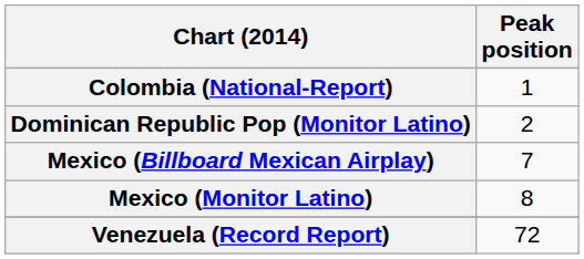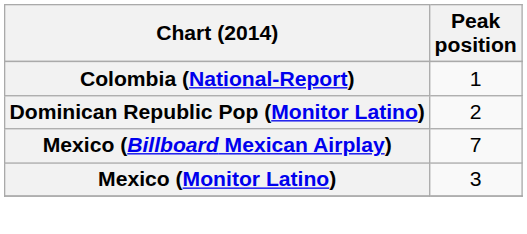 <table class="wikitable sortable plainrowheaders" style="text-align:center">
 <tr>
 <th scope="col">Chart (2014)</th>
 <th scope="col">Peak<br> position</th>
 </tr>
 <tr>
 </tr>
 <tr>
 <th scope="row">Colombia (<a href='#'>National-Report</a>)</th>
 <td>1</td>
 </tr>
 <tr>
 <th scope="row">Dominican Republic Pop (<a href='#'>Monitor Latino</a>)</th>
 <td>2</td>
 </tr>
 <tr>
 <th scope="row">Mexico (<a href='#'><em>Billboard</em> Mexican Airplay</a>)</th>
 <td>7</td>
 </tr>
 <tr>
 <th scope="row">Mexico (<a href='#'>Monitor Latino</a>)</th>
-<td>8</td>
+<td>3</td>
 </tr>
 <tr>
 </tr>
 <tr>
 </tr>
 <tr>
 </tr>
 <tr>
 </tr>
-<tr>
-<th scope="row">Venezuela (<a href='#'>Record Report</a>)</th>
-<td>72</td>
-</tr>
 </table>
